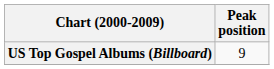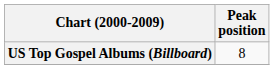 <table class="wikitable sortable plainrowheaders" style="text-align:center">
 <tr>
 <th scope="col">Chart (2000-2009)</th>
 <th scope="col">Peak<br>position</th>
 </tr>
 <tr>
 <th scope="row">US Top Gospel Albums (<em>Billboard</em>)</th>
-<td align="center">9</td>
+<td align="center">8</td>
 </tr>
 <tr>
 </tr>
 </table>
